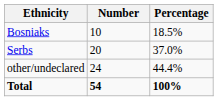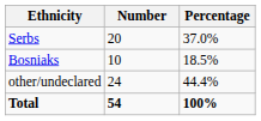 <table class="wikitable">
 <tr>
 <th width="100px">Ethnicity</th>
 <th width="80px">Number</th>
 <th width="80px">Percentage</th>
 </tr>
 <tr>
+<td><a href='#'>Serbs</a></td>
+<td>20</td>
+<td>37.0%</td>
+</tr>
+<tr>
 <td><a href='#'>Bosniaks</a></td>
 <td>10</td>
 <td>18.5%</td>
-</tr>
-<tr>
-<td><a href='#'>Serbs</a></td>
-<td>20</td>
-<td>37.0%</td>
 </tr>
 <tr>
 <td>other/undeclared</td>
 <td>24</td>
 <td>44.4%</td>
 </tr>
 <tr>
 <td><strong>Total</strong></td>
 <td><strong>54</strong></td>
 <td><strong>100%</strong></td>
 </tr>
 </table>
